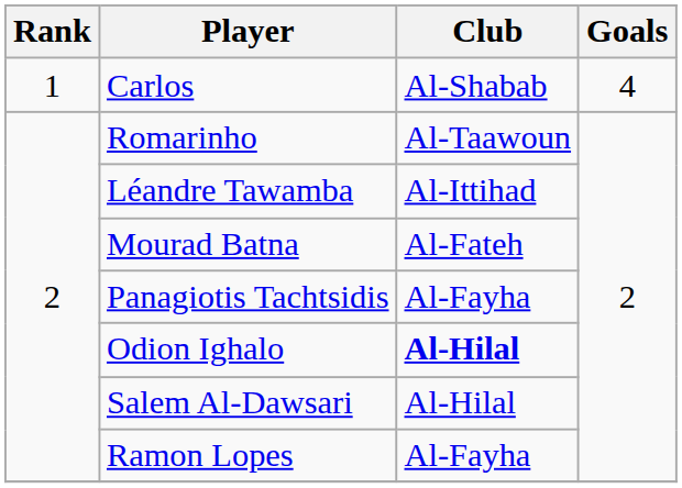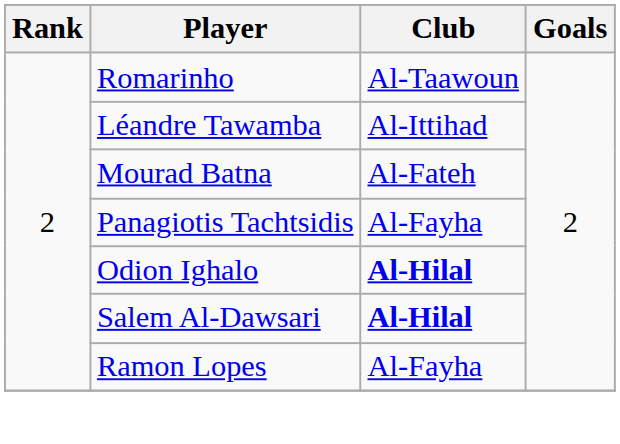 <table class="wikitable sortable" style="text-align:center">
 <tr>
 <th>Rank</th>
 <th>Player</th>
 <th>Club</th>
 <th>Goals</th>
-</tr>
-<tr>
-<td>1</td>
-<td align="left"> <a href='#'>Carlos</a></td>
-<td align="left"><a href='#'>Al-Shabab</a></td>
-<td>4</td>
 </tr>
 <tr>
 <td rowspan=7>2</td>
 <td align="left"> <a href='#'>Romarinho</a></td>
 <td align="left"><a href='#'>Al-Taawoun</a></td>
 <td rowspan=7>2</td>
 </tr>
 <tr>
 <td align="left"> <a href='#'>Léandre Tawamba</a></td>
 <td align="left"><a href='#'>Al-Ittihad</a></td>
 </tr>
 <tr>
 <td align="left"> <a href='#'>Mourad Batna</a></td>
 <td align="left"><a href='#'>Al-Fateh</a></td>
 </tr>
 <tr>
 <td align="left"> <a href='#'>Panagiotis Tachtsidis</a></td>
 <td align="left"><a href='#'>Al-Fayha</a></td>
 </tr>
 <tr>
 <td align="left"> <a href='#'>Odion Ighalo</a></td>
 <td align="left"><strong><a href='#'>Al-Hilal</a></strong></td>
 </tr>
 <tr>
 <td align="left"> <a href='#'>Salem Al-Dawsari</a></td>
-<td align="left"><a href='#'>Al-Hilal</a></td>
+<td align="left"><strong><a href='#'>Al-Hilal</a></strong></td>
 </tr>
 <tr>
 <td align="left"> <a href='#'>Ramon Lopes</a></td>
 <td align="left"><a href='#'>Al-Fayha</a></td>
 </tr>
 <tr>
 </tr>
 </table>
